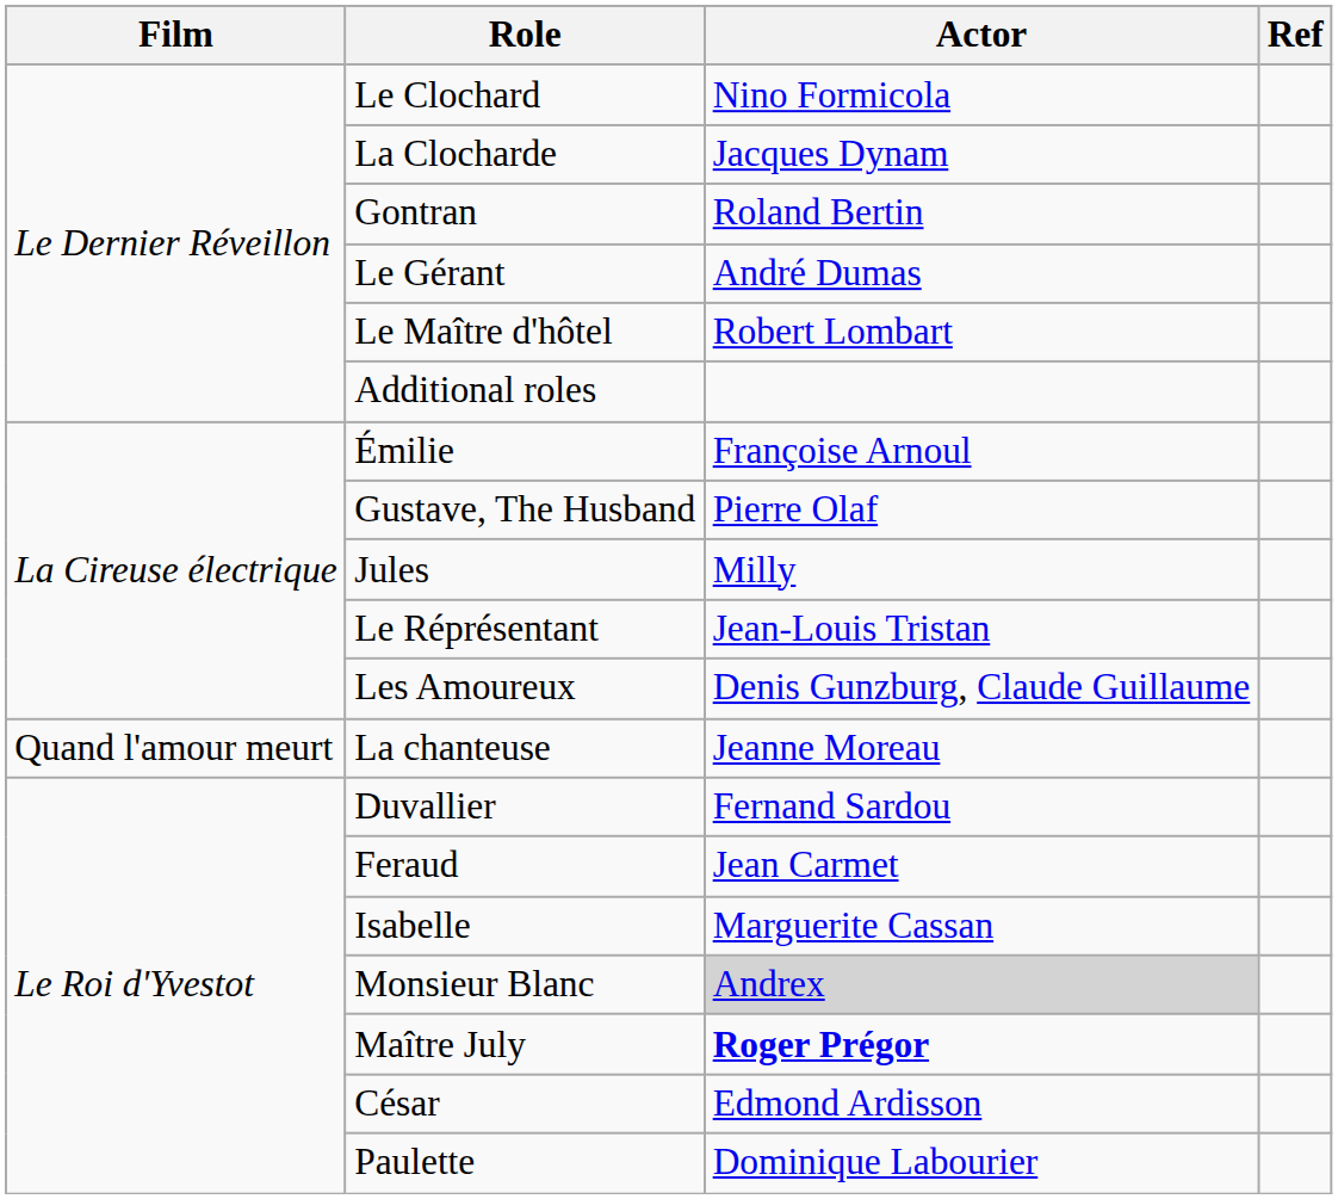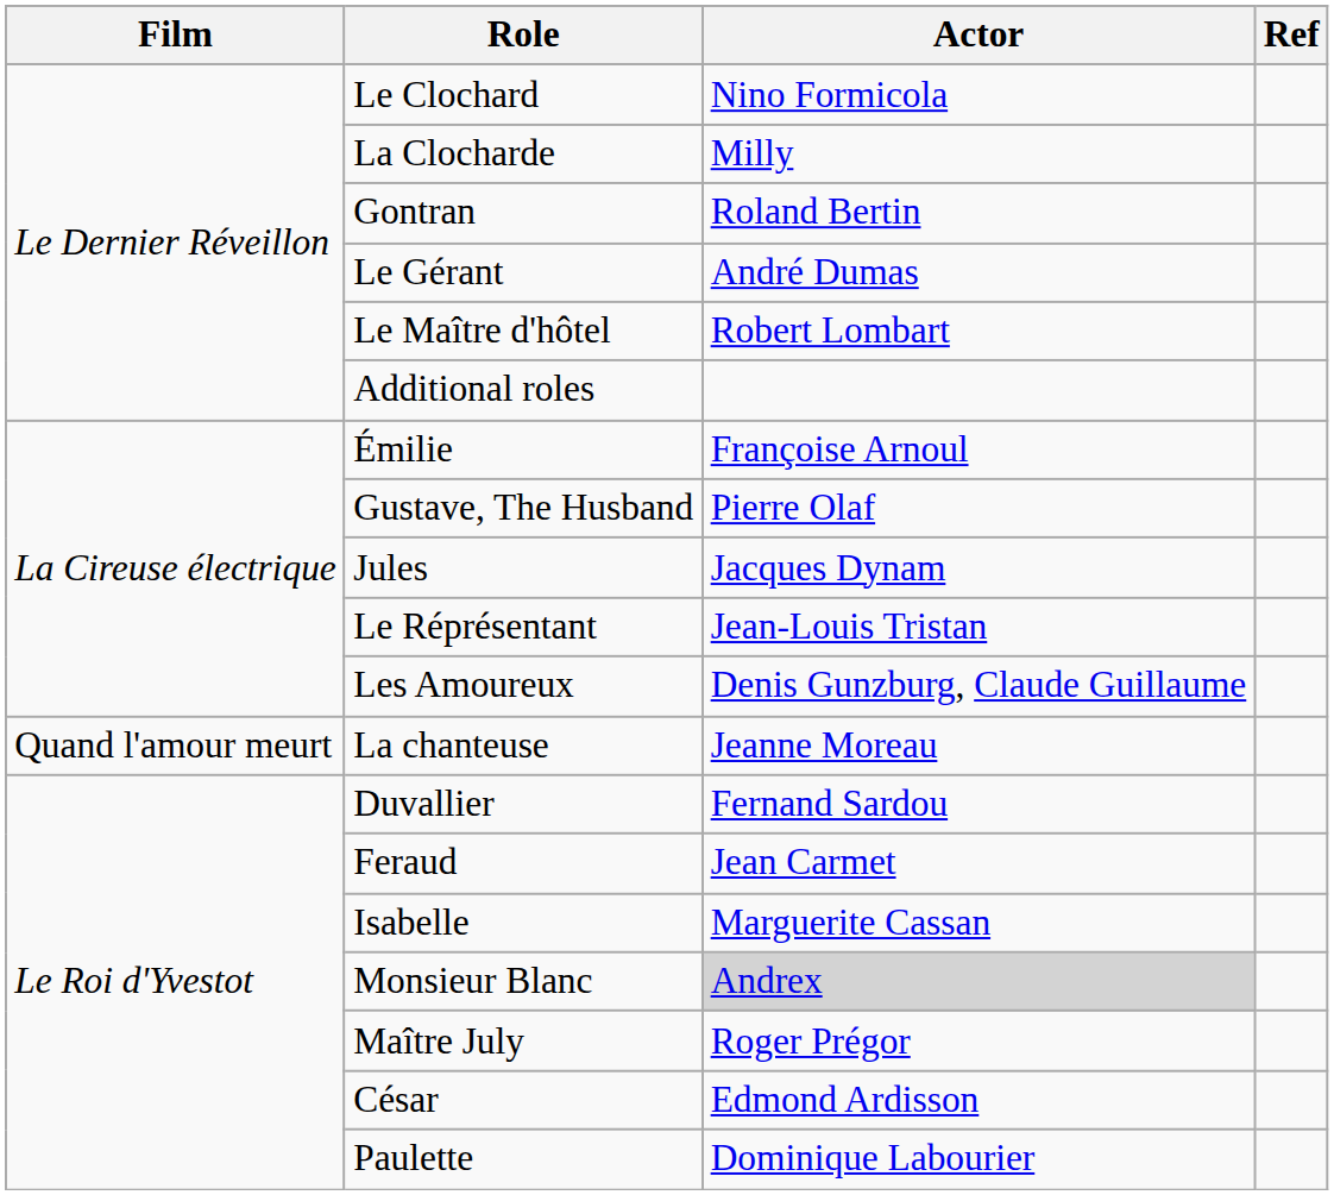 <table class="wikitable">
 <tr>
 <th>Film</th>
 <th>Role</th>
 <th>Actor</th>
 <th>Ref</th>
 </tr>
 <tr>
 <td rowspan="6"><em>Le Dernier Réveillon</em></td>
 <td>Le Clochard</td>
 <td><a href='#'>Nino Formicola</a></td>
 <td></td>
 </tr>
 <tr>
 <td>La Clocharde</td>
-<td><a href='#'>Jacques Dynam</a></td>
+<td><a href='#'>Milly</a></td>
 <td></td>
 </tr>
 <tr>
 <td>Gontran</td>
 <td><a href='#'>Roland Bertin</a></td>
 <td></td>
 </tr>
 <tr>
 <td>Le Gérant</td>
 <td><a href='#'>André Dumas</a></td>
 <td></td>
 </tr>
 <tr>
 <td>Le Maître d'hôtel</td>
 <td><a href='#'>Robert Lombart</a></td>
 <td></td>
 </tr>
 <tr>
 <td>Additional roles</td>
 <td></td>
 <td></td>
 </tr>
 <tr>
 <td rowspan="5"><em>La Cireuse électrique</em></td>
 <td>Émilie</td>
 <td><a href='#'>Françoise Arnoul</a></td>
 <td></td>
 </tr>
 <tr>
 <td>Gustave, The Husband</td>
 <td><a href='#'>Pierre Olaf</a></td>
 <td></td>
 </tr>
 <tr>
 <td>Jules</td>
-<td><a href='#'>Milly</a></td>
+<td><a href='#'>Jacques Dynam</a></td>
 <td></td>
 </tr>
 <tr>
 <td>Le Réprésentant</td>
 <td><a href='#'>Jean-Louis Tristan</a></td>
 <td></td>
 </tr>
 <tr>
 <td>Les Amoureux</td>
 <td><a href='#'>Denis Gunzburg</a>, <a href='#'>Claude Guillaume</a></td>
 <td></td>
 </tr>
 <tr>
 <td>Quand l'amour meurt</td>
 <td>La chanteuse</td>
 <td><a href='#'>Jeanne Moreau</a></td>
 <td></td>
 </tr>
 <tr>
 <td rowspan="7"><em>Le Roi d'Yvestot</em></td>
 <td>Duvallier</td>
 <td><a href='#'>Fernand Sardou</a></td>
 <td></td>
 </tr>
 <tr>
 <td>Feraud</td>
 <td><a href='#'>Jean Carmet</a></td>
 <td></td>
 </tr>
 <tr>
 <td>Isabelle</td>
 <td><a href='#'>Marguerite Cassan</a></td>
 <td></td>
 </tr>
 <tr>
 <td>Monsieur Blanc</td>
 <td style="background: lightgrey;"><a href='#'>Andrex</a></td>
 <td></td>
 </tr>
 <tr>
 <td>Maître July</td>
-<td><strong><a href='#'>Roger Prégor</a></strong></td>
+<td><a href='#'>Roger Prégor</a></td>
 <td></td>
 </tr>
 <tr>
 <td>César</td>
 <td><a href='#'>Edmond Ardisson</a></td>
 <td></td>
 </tr>
 <tr>
 <td>Paulette</td>
 <td><a href='#'>Dominique Labourier</a></td>
 <td></td>
 </tr>
 </table>
